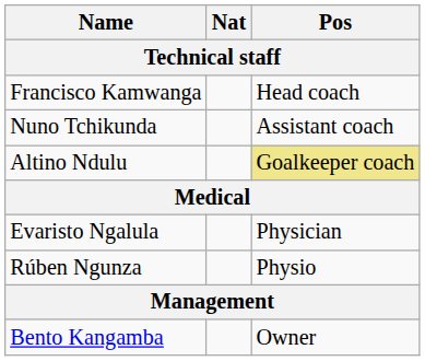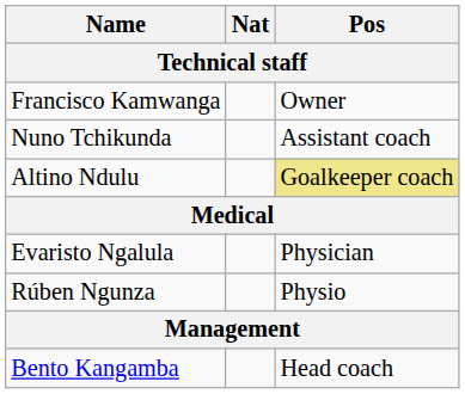 <table class="wikitable ve-ce-branchNode ve-ce-tableNode">
 <tr>
 <th>Name</th>
 <th>Nat</th>
 <th>Pos</th>
 </tr>
 <tr>
 <th colspan=4>Technical staff</th>
 </tr>
 <tr>
 <td>Francisco Kamwanga</td>
 <td></td>
-<td>Head coach</td>
+<td>Owner</td>
 </tr>
 <tr>
 <td>Nuno Tchikunda</td>
 <td></td>
 <td>Assistant coach</td>
 </tr>
 <tr>
 <td>Altino Ndulu</td>
 <td></td>
 <td style="background: khaki;">Goalkeeper coach</td>
 </tr>
 <tr>
 <th colspan=4>Medical</th>
 </tr>
 <tr>
 <td>Evaristo Ngalula</td>
 <td></td>
 <td>Physician</td>
 </tr>
 <tr>
 <td>Rúben Ngunza</td>
 <td></td>
 <td>Physio</td>
 </tr>
 <tr>
 <th colspan=4>Management</th>
 </tr>
 <tr>
 <td><a href='#'>Bento Kangamba</a></td>
 <td></td>
-<td>Owner</td>
+<td>Head coach</td>
 </tr>
 </table>
